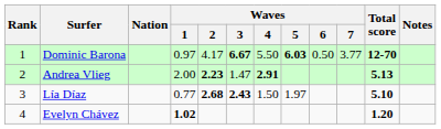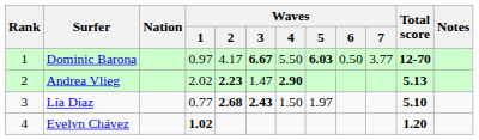 <table class="wikitable sortable" style="text-align:center">
 <tr>
 <th rowspan=2>Rank</th>
 <th rowspan=2>Surfer</th>
 <th rowspan=2>Nation</th>
 <th colspan=7>Waves</th>
 <th rowspan=2>Total<br>score</th>
 <th rowspan=2>Notes</th>
 </tr>
 <tr>
 <th>1</th>
 <th>2</th>
 <th>3</th>
 <th>4</th>
 <th>5</th>
 <th>6</th>
 <th>7</th>
 </tr>
 <tr bgcolor=ccffcc>
 <td>1</td>
 <td align=left><a href='#'>Dominic Barona</a></td>
 <td align=left></td>
 <td>0.97</td>
 <td>4.17</td>
 <td><strong>6.67</strong></td>
 <td>5.50</td>
 <td><strong>6.03</strong></td>
 <td>0.50</td>
 <td>3.77</td>
 <td><strong>12-70</strong></td>
 <td></td>
 </tr>
 <tr bgcolor=ccffcc>
 <td>2</td>
 <td align=left><a href='#'>Andrea Vlieg</a></td>
 <td align=left></td>
-<td>2.00</td>
+<td>2.02</td>
 <td><strong>2.23</strong></td>
 <td>1.47</td>
-<td><strong>2.91</strong></td>
+<td><strong>2.90</strong></td>
 <td></td>
 <td></td>
 <td></td>
 <td><strong>5.13</strong></td>
 <td></td>
 </tr>
 <tr>
 <td>3</td>
 <td align=left><a href='#'>Lía Díaz</a></td>
 <td align=left></td>
 <td>0.77</td>
 <td><strong>2.68</strong></td>
 <td><strong>2.43</strong></td>
 <td>1.50</td>
 <td>1.97</td>
 <td></td>
 <td></td>
 <td><strong>5.10</strong></td>
 <td></td>
 </tr>
 <tr>
 <td>4</td>
 <td align=left><a href='#'>Evelyn Chávez</a></td>
 <td align=left></td>
 <td><strong>1.02</strong></td>
 <td></td>
 <td></td>
 <td></td>
 <td></td>
 <td></td>
 <td></td>
 <td><strong>1.20</strong></td>
 <td></td>
 </tr>
 </table>
